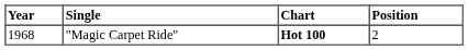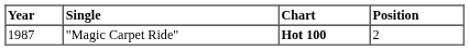 <table border="1" cellspacing="0" cellpadding="2" style="width:550px;">
 <tr>
 <th align="left">Year</th>
 <th align="left">Single</th>
 <th align="left">Chart</th>
 <th align="left">Position</th>
 </tr>
 <tr>
-<td align="left">1968</td>
+<td align="left">1987</td>
 <td align="left">"Magic Carpet Ride"</td>
 <td align="left"><strong>Hot 100</strong></td>
 <td align="left">2</td>
 </tr>
 </table>
